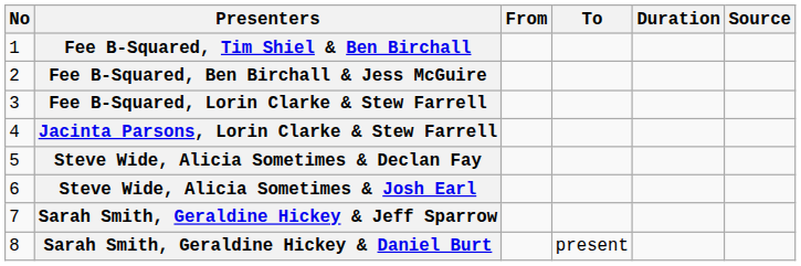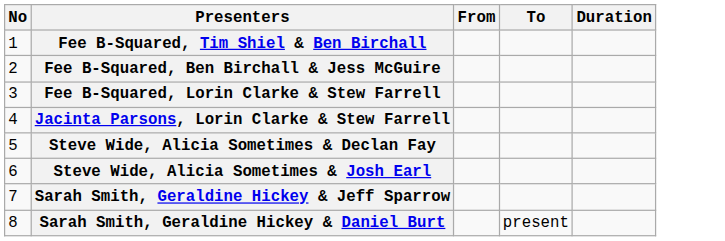 <table class="wikitable sortable">
 <tr>
 <th scope="col">No</th>
 <th scope="col">Presenters</th>
 <th scope="col">From</th>
 <th scope="col" class="unsortable">To</th>
 <th scope="col">Duration</th>
-<th scope="col" class="unsortable">Source</th>
 </tr>
 <tr>
 <td>1</td>
 <th scope="row">Fee B-Squared, <a href='#'>Tim Shiel</a> & <a href='#'>Ben Birchall</a></th>
-<td></td>
 <td></td>
 <td></td>
 <td></td>
 </tr>
 <tr>
 <td>2</td>
 <th scope="row">Fee B-Squared, Ben Birchall & Jess McGuire</th>
 <td></td>
 <td></td>
 <td></td>
-<td></td>
 </tr>
 <tr>
 <td>3</td>
 <th scope="row">Fee B-Squared, Lorin Clarke & Stew Farrell</th>
-<td></td>
 <td></td>
 <td></td>
 <td></td>
 </tr>
 <tr>
 <td>4</td>
 <th scope="row"><a href='#'>Jacinta Parsons</a>, Lorin Clarke & Stew Farrell</th>
 <td></td>
 <td></td>
 <td></td>
-<td></td>
 </tr>
 <tr>
 <td>5</td>
 <th scope="row">Steve Wide, Alicia Sometimes & Declan Fay</th>
-<td></td>
 <td></td>
 <td></td>
 <td></td>
 </tr>
 <tr>
 <td>6</td>
 <th scope="row">Steve Wide, Alicia Sometimes & <a href='#'>Josh Earl</a></th>
 <td></td>
 <td></td>
 <td></td>
-<td></td>
 </tr>
 <tr>
 <td>7</td>
 <th scope="row">Sarah Smith, <a href='#'>Geraldine Hickey</a> & Jeff Sparrow</th>
-<td></td>
 <td></td>
 <td></td>
 <td></td>
 </tr>
 <tr>
 <td>8</td>
 <th scope="row">Sarah Smith, Geraldine Hickey & <a href='#'>Daniel Burt</a></th>
 <td></td>
 <td>present</td>
 <td></td>
-<td></td>
 </tr>
 </table>
